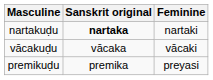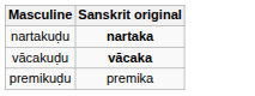 <table class="wikitable" style=text-align:center>
 <tr>
 <th>Masculine</th>
 <th>Sanskrit original</th>
-<th>Feminine</th>
 </tr>
 <tr>
 <td>nartakuḍu</td>
 <td><strong>nartaka</strong></td>
-<td>nartaki</td>
 </tr>
 <tr>
 <td>vācakuḍu</td>
-<td>vācaka</td>
-<td>vācaki</td>
+<td><strong>vācaka</strong></td>
 </tr>
 <tr>
 <td>premikuḍu</td>
 <td>premika</td>
-<td>preyasi</td>
 </tr>
 </table>
